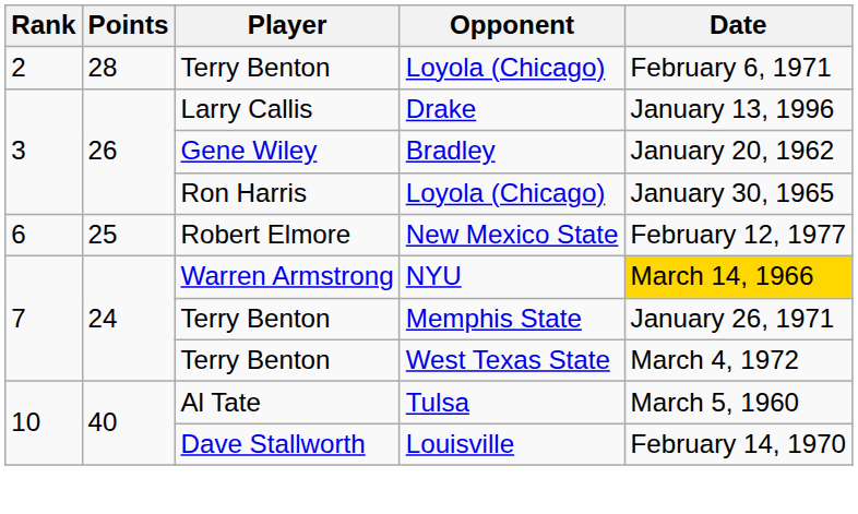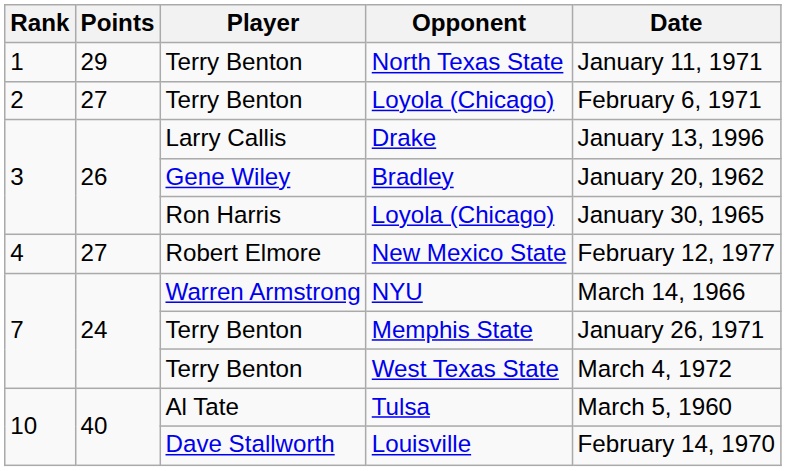 <table class="wikitable">
 <tr>
 <th>Rank</th>
 <th>Points</th>
 <th>Player</th>
 <th>Opponent</th>
 <th>Date</th>
 </tr>
 <tr>
+<td>1</td>
+<td>29</td>
+<td>Terry Benton</td>
+<td><a href='#'>North Texas State</a></td>
+<td>January 11, 1971</td>
+</tr>
+<tr>
 <td>2</td>
-<td>28</td>
+<td>27</td>
 <td>Terry Benton</td>
 <td><a href='#'>Loyola (Chicago)</a></td>
 <td>February 6, 1971</td>
 </tr>
 <tr>
 <td rowspan=3>3</td>
 <td rowspan=3>26</td>
 <td>Larry Callis</td>
 <td><a href='#'>Drake</a></td>
 <td>January 13, 1996</td>
 </tr>
 <tr>
 <td><a href='#'>Gene Wiley</a></td>
 <td><a href='#'>Bradley</a></td>
 <td>January 20, 1962</td>
 </tr>
 <tr>
 <td>Ron Harris</td>
 <td><a href='#'>Loyola (Chicago)</a></td>
 <td>January 30, 1965</td>
 </tr>
 <tr>
-<td>6</td>
-<td>25</td>
+<td>4</td>
+<td>27</td>
 <td>Robert Elmore</td>
 <td><a href='#'>New Mexico State</a></td>
 <td>February 12, 1977</td>
 </tr>
 <tr>
 <td rowspan=3>7</td>
 <td rowspan=3>24</td>
 <td><a href='#'>Warren Armstrong</a></td>
 <td><a href='#'>NYU</a></td>
-<td style="background: gold;">March 14, 1966</td>
+<td>March 14, 1966</td>
 </tr>
 <tr>
 <td>Terry Benton</td>
 <td><a href='#'>Memphis State</a></td>
 <td>January 26, 1971</td>
 </tr>
 <tr>
 <td>Terry Benton</td>
 <td><a href='#'>West Texas State</a></td>
 <td>March 4, 1972</td>
 </tr>
 <tr>
 <td rowspan=2>10</td>
 <td rowspan=2>40</td>
 <td>Al Tate</td>
 <td><a href='#'>Tulsa</a></td>
 <td>March 5, 1960</td>
 </tr>
 <tr>
 <td><a href='#'>Dave Stallworth</a></td>
 <td><a href='#'>Louisville</a></td>
 <td>February 14, 1970</td>
 </tr>
 </table>
